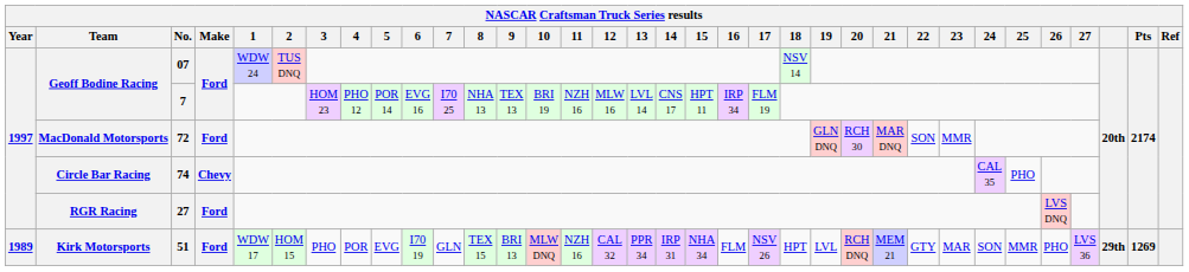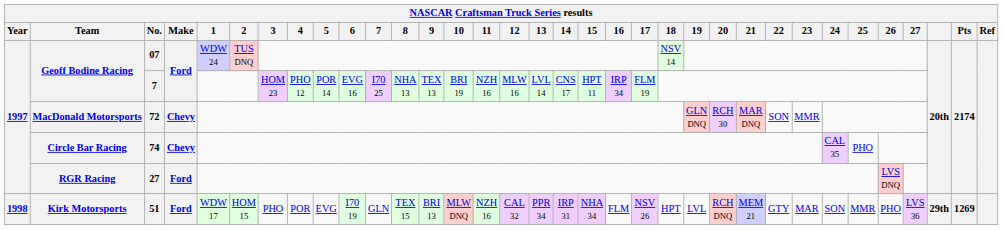 <table class="wikitable" style="text-align:center; font-size:75%">
 <tr>
 <th colspan=45><a href='#'>NASCAR</a> <a href='#'>Craftsman Truck Series</a> results</th>
 </tr>
 <tr>
 <th>Year</th>
 <th>Team</th>
 <th>No.</th>
 <th>Make</th>
 <th>1</th>
 <th>2</th>
 <th>3</th>
 <th>4</th>
 <th>5</th>
 <th>6</th>
 <th>7</th>
 <th>8</th>
 <th>9</th>
 <th>10</th>
 <th>11</th>
 <th>12</th>
 <th>13</th>
 <th>14</th>
 <th>15</th>
 <th>16</th>
 <th>17</th>
 <th>18</th>
 <th>19</th>
 <th>20</th>
 <th>21</th>
 <th>22</th>
 <th>23</th>
 <th>24</th>
 <th>25</th>
 <th>26</th>
 <th>27</th>
 <th></th>
 <th>Pts</th>
 <th>Ref</th>
 </tr>
 <tr>
 <th rowspan=5><a href='#'>1997</a></th>
 <th rowspan=2><a href='#'>Geoff Bodine Racing</a></th>
 <th>07</th>
 <th rowspan=2><a href='#'>Ford</a></th>
 <td style="background:#CFCFFF;"><a href='#'>WDW</a><br><small>24</small></td>
 <td style="background:#FFCFCF;"><a href='#'>TUS</a><br><small>DNQ</small></td>
 <td colspan=15></td>
 <td style="background:#DFFFDF;"><a href='#'>NSV</a><br><small>14</small></td>
 <td colspan=9></td>
 <th rowspan=5>20th</th>
 <th rowspan=5>2174</th>
 <th rowspan=5></th>
 </tr>
 <tr>
 <th>7</th>
 <td colspan=2></td>
 <td style="background:#EFCFFF;"><a href='#'>HOM</a><br><small>23</small></td>
 <td style="background:#DFFFDF;"><a href='#'>PHO</a><br><small>12</small></td>
 <td style="background:#DFFFDF;"><a href='#'>POR</a><br><small>14</small></td>
 <td style="background:#DFFFDF;"><a href='#'>EVG</a><br><small>16</small></td>
 <td style="background:#EFCFFF;"><a href='#'>I70</a><br><small>25</small></td>
 <td style="background:#DFFFDF;"><a href='#'>NHA</a><br><small>13</small></td>
 <td style="background:#DFFFDF;"><a href='#'>TEX</a><br><small>13</small></td>
 <td style="background:#DFFFDF;"><a href='#'>BRI</a><br><small>19</small></td>
 <td style="background:#DFFFDF;"><a href='#'>NZH</a><br><small>16</small></td>
 <td style="background:#DFFFDF;"><a href='#'>MLW</a><br><small>16</small></td>
 <td style="background:#DFFFDF;"><a href='#'>LVL</a><br><small>14</small></td>
 <td style="background:#DFFFDF;"><a href='#'>CNS</a><br><small>17</small></td>
 <td style="background:#DFFFDF;"><a href='#'>HPT</a><br><small>11</small></td>
 <td style="background:#EFCFFF;"><a href='#'>IRP</a><br><small>34</small></td>
 <td style="background:#DFFFDF;"><a href='#'>FLM</a><br><small>19</small></td>
 <td colspan=10></td>
 </tr>
 <tr>
 <th><a href='#'>MacDonald Motorsports</a></th>
 <th>72</th>
-<th><a href='#'>Ford</a></th>
+<th><a href='#'>Chevy</a></th>
 <td colspan=18></td>
 <td style="background:#FFCFCF;"><a href='#'>GLN</a><br><small>DNQ</small></td>
 <td style="background:#EFCFFF;"><a href='#'>RCH</a><br><small>30</small></td>
 <td style="background:#FFCFCF;"><a href='#'>MAR</a><br><small>DNQ</small></td>
 <td><a href='#'>SON</a></td>
 <td><a href='#'>MMR</a></td>
 <td colspan=4></td>
 </tr>
 <tr>
 <th><a href='#'>Circle Bar Racing</a></th>
 <th>74</th>
 <th><a href='#'>Chevy</a></th>
 <td colspan=23></td>
 <td style="background:#EFCFFF;"><a href='#'>CAL</a><br><small>35</small></td>
 <td><a href='#'>PHO</a></td>
 <td colspan=2></td>
 </tr>
 <tr>
 <th><a href='#'>RGR Racing</a></th>
 <th>27</th>
 <th><a href='#'>Ford</a></th>
 <td colspan=25></td>
 <td style="background:#FFCFCF;"><a href='#'>LVS</a><br><small>DNQ</small></td>
 <td></td>
 </tr>
 <tr>
-<th><a href='#'>1989</a></th>
+<th><a href='#'>1998</a></th>
 <th><a href='#'>Kirk Motorsports</a></th>
 <th>51</th>
 <th><a href='#'>Ford</a></th>
 <td style="background:#DFFFDF;"><a href='#'>WDW</a><br><small>17</small></td>
 <td style="background:#DFFFDF;"><a href='#'>HOM</a><br><small>15</small></td>
 <td><a href='#'>PHO</a></td>
 <td><a href='#'>POR</a></td>
 <td><a href='#'>EVG</a></td>
 <td style="background:#DFFFDF;"><a href='#'>I70</a><br><small>19</small></td>
 <td><a href='#'>GLN</a></td>
 <td style="background:#DFFFDF;"><a href='#'>TEX</a><br><small>15</small></td>
 <td style="background:#DFFFDF;"><a href='#'>BRI</a><br><small>13</small></td>
 <td style="background:#FFCFCF;"><a href='#'>MLW</a><br><small>DNQ</small></td>
 <td style="background:#DFFFDF;"><a href='#'>NZH</a><br><small>16</small></td>
 <td style="background:#EFCFFF;"><a href='#'>CAL</a><br><small>32</small></td>
 <td style="background:#EFCFFF;"><a href='#'>PPR</a><br><small>34</small></td>
 <td style="background:#EFCFFF;"><a href='#'>IRP</a><br><small>31</small></td>
 <td style="background:#EFCFFF;"><a href='#'>NHA</a><br><small>34</small></td>
 <td><a href='#'>FLM</a></td>
 <td style="background:#EFCFFF;"><a href='#'>NSV</a><br><small>26</small></td>
 <td><a href='#'>HPT</a></td>
 <td><a href='#'>LVL</a></td>
 <td style="background:#FFCFCF;"><a href='#'>RCH</a><br><small>DNQ</small></td>
 <td style="background:#CFCFFF;"><a href='#'>MEM</a><br><small>21</small></td>
 <td><a href='#'>GTY</a></td>
 <td><a href='#'>MAR</a></td>
 <td><a href='#'>SON</a></td>
 <td><a href='#'>MMR</a></td>
 <td><a href='#'>PHO</a></td>
 <td style="background:#EFCFFF;"><a href='#'>LVS</a><br><small>36</small></td>
 <th>29th</th>
 <th>1269</th>
 <th></th>
 </tr>
 </table>
